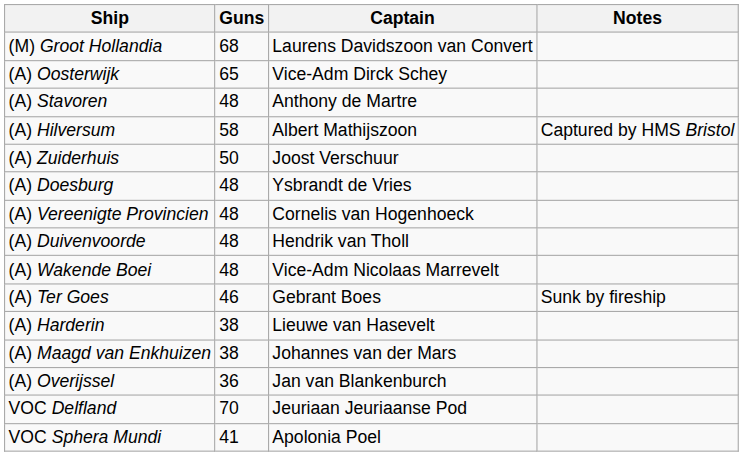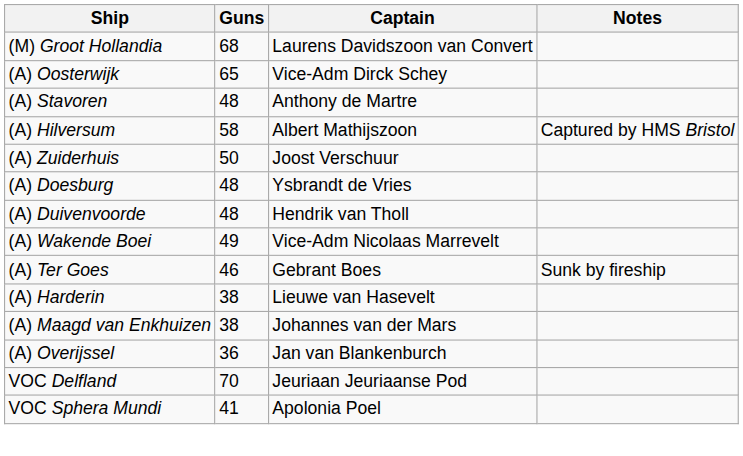 <table class="wikitable">
 <tr>
 <th>Ship</th>
 <th>Guns</th>
 <th>Captain</th>
 <th>Notes</th>
 </tr>
 <tr>
 <td>(M) <em>Groot Hollandia</em></td>
 <td>68</td>
 <td>Laurens Davidszoon van Convert</td>
 <td></td>
 </tr>
 <tr>
 <td>(A) <em>Oosterwijk</em></td>
 <td>65</td>
 <td>Vice-Adm Dirck Schey</td>
 <td></td>
 </tr>
 <tr>
 <td>(A) <em>Stavoren</em></td>
 <td>48</td>
 <td>Anthony de Martre</td>
 <td></td>
 </tr>
 <tr>
 <td>(A) <em>Hilversum</em></td>
 <td>58</td>
 <td>Albert Mathijszoon</td>
 <td>Captured by HMS <em>Bristol</em></td>
 </tr>
 <tr>
 <td>(A) <em>Zuiderhuis</em></td>
 <td>50</td>
 <td>Joost Verschuur</td>
 <td></td>
 </tr>
 <tr>
 <td>(A) <em>Doesburg</em></td>
 <td>48</td>
 <td>Ysbrandt de Vries</td>
 <td></td>
 </tr>
 <tr>
-<td>(A) <em>Vereenigte Provincien</em></td>
-<td>48</td>
-<td>Cornelis van Hogenhoeck</td>
-<td></td>
-</tr>
-<tr>
 <td>(A) <em>Duivenvoorde</em></td>
 <td>48</td>
 <td>Hendrik van Tholl</td>
 <td></td>
 </tr>
 <tr>
 <td>(A) <em>Wakende Boei</em></td>
-<td>48</td>
+<td>49</td>
 <td>Vice-Adm Nicolaas Marrevelt</td>
 <td></td>
 </tr>
 <tr>
 <td>(A) <em>Ter Goes</em></td>
 <td>46</td>
 <td>Gebrant Boes</td>
 <td>Sunk by fireship</td>
 </tr>
 <tr>
 <td>(A) <em>Harderin</em></td>
 <td>38</td>
 <td>Lieuwe van Hasevelt</td>
 <td></td>
 </tr>
 <tr>
 <td>(A) <em>Maagd van Enkhuizen</em></td>
 <td>38</td>
 <td>Johannes van der Mars</td>
 <td></td>
 </tr>
 <tr>
 <td>(A) <em>Overijssel</em></td>
 <td>36</td>
 <td>Jan van Blankenburch</td>
 <td></td>
 </tr>
 <tr>
 <td>VOC <em>Delfland</em></td>
 <td>70</td>
 <td>Jeuriaan Jeuriaanse Pod</td>
 <td></td>
 </tr>
 <tr>
 <td>VOC <em>Sphera Mundi</em></td>
 <td>41</td>
 <td>Apolonia Poel</td>
 <td></td>
 </tr>
 </table>
